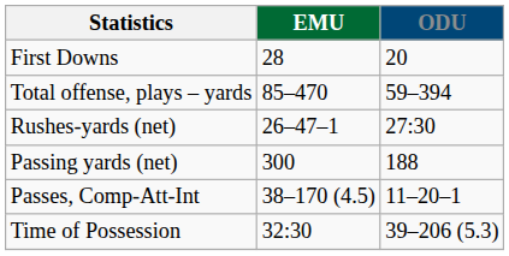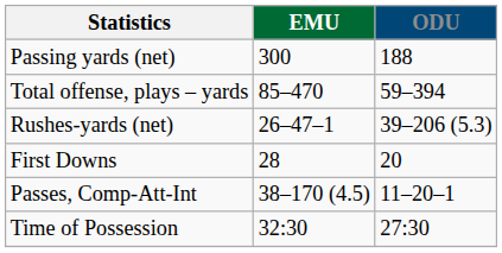 <table class="wikitable">
 <tr>
 <th>Statistics</th>
 <th style="background:#006a34; color:white">EMU</th>
 <th style="background:#004677; color:#8a8d8e">ODU</th>
 </tr>
 <tr>
-<td>First Downs</td>
-<td>28</td>
-<td>20</td>
+<td>Passing yards (net)</td>
+<td>300</td>
+<td>188</td>
 </tr>
 <tr>
 <td>Total offense, plays – yards</td>
 <td>85–470</td>
 <td>59–394</td>
 </tr>
 <tr>
 <td>Rushes-yards (net)</td>
 <td>26–47–1</td>
-<td>27:30</td>
+<td>39–206 (5.3)</td>
 </tr>
 <tr>
-<td>Passing yards (net)</td>
-<td>300</td>
-<td>188</td>
+<td>First Downs</td>
+<td>28</td>
+<td>20</td>
 </tr>
 <tr>
 <td>Passes, Comp-Att-Int</td>
 <td>38–170 (4.5)</td>
 <td>11–20–1</td>
 </tr>
 <tr>
 <td>Time of Possession</td>
 <td>32:30</td>
-<td>39–206 (5.3)</td>
+<td>27:30</td>
 </tr>
 <tr>
 </tr>
 </table>
